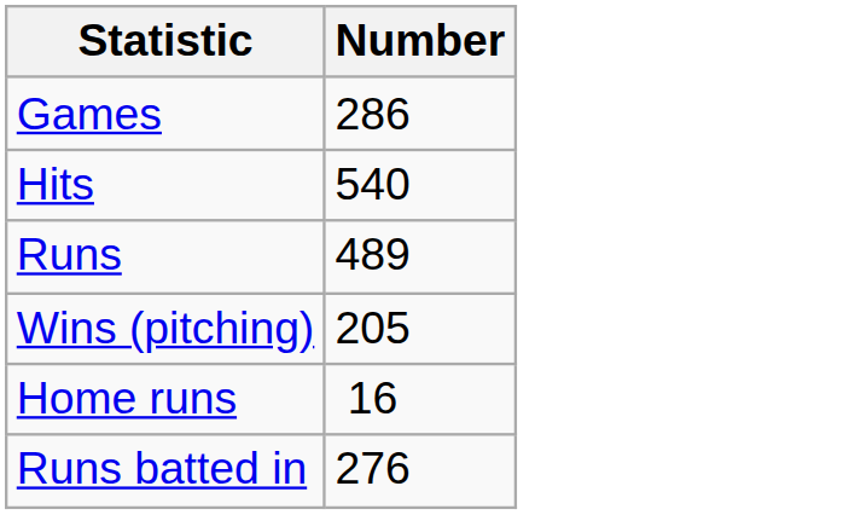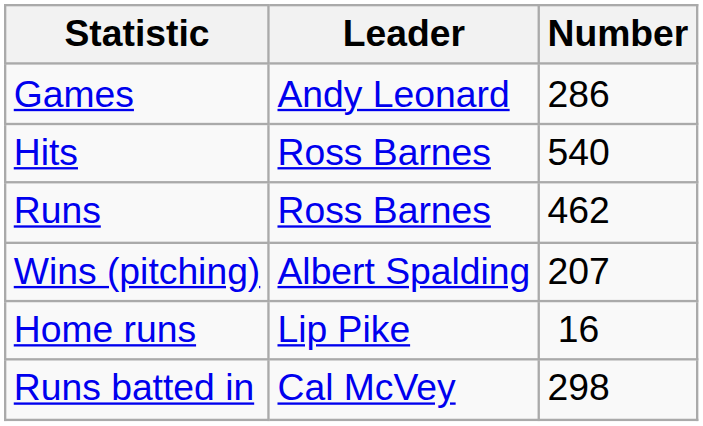 <table class="wikitable">
 <tr>
 <th>Statistic</th>
+<th>Leader</th>
 <th>Number</th>
 </tr>
 <tr>
 <td><a href='#'>Games</a></td>
+<td><a href='#'>Andy Leonard</a></td>
 <td>286</td>
 </tr>
 <tr>
 <td><a href='#'>Hits</a></td>
+<td><a href='#'>Ross Barnes</a></td>
 <td>540</td>
 </tr>
 <tr>
 <td><a href='#'>Runs</a></td>
-<td>489</td>
+<td><a href='#'>Ross Barnes</a></td>
+<td>462</td>
 </tr>
 <tr>
 <td><a href='#'>Wins (pitching)</a></td>
-<td>205</td>
+<td><a href='#'>Albert Spalding</a></td>
+<td>207</td>
 </tr>
 <tr>
 <td><a href='#'>Home runs</a></td>
+<td><a href='#'>Lip Pike</a></td>
 <td> 16</td>
 </tr>
 <tr>
 <td><a href='#'>Runs batted in</a></td>
-<td>276</td>
+<td><a href='#'>Cal McVey</a></td>
+<td>298</td>
 </tr>
 </table>
